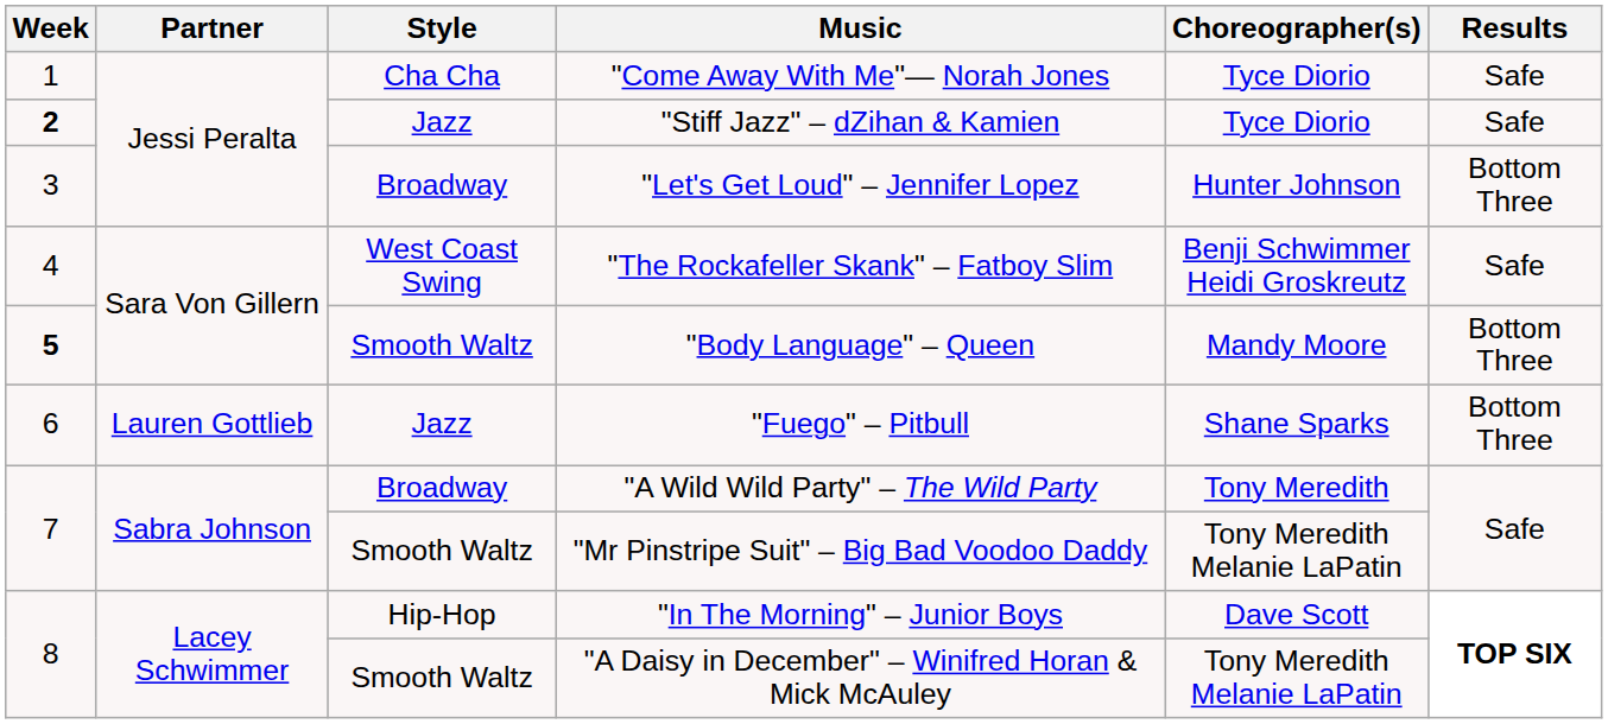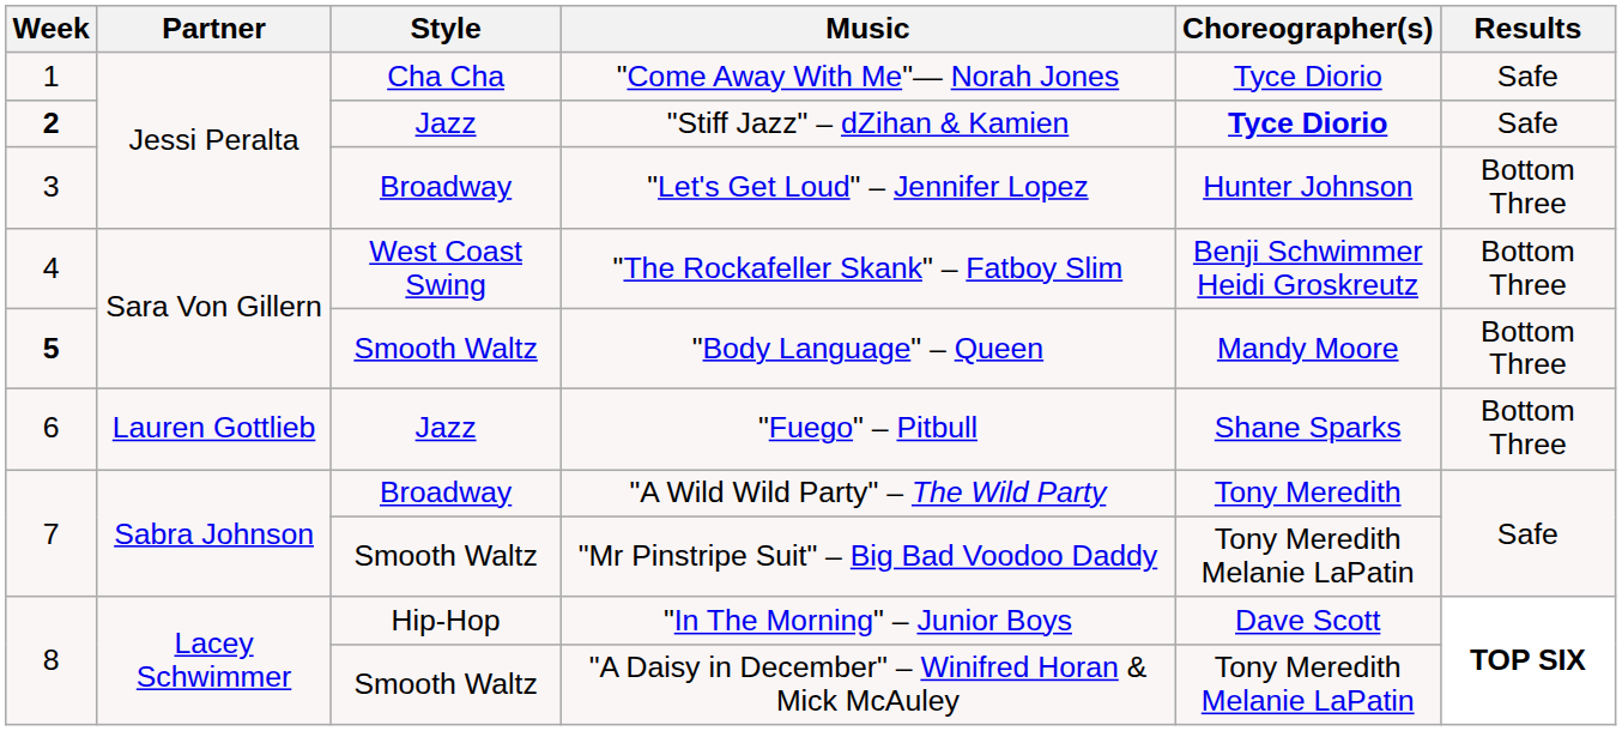 <table class="wikitable collapsible collapsed">
 <tr>
 <th>Week</th>
 <th>Partner</th>
 <th>Style</th>
 <th>Music</th>
 <th>Choreographer(s)</th>
 <th>Results</th>
 </tr>
 <tr style="text-align:center; background:#faf6f6;">
 <td>1</td>
 <td rowspan="3">Jessi Peralta</td>
 <td><a href='#'>Cha Cha</a></td>
 <td>"<a href='#'>Come Away With Me</a>"— <a href='#'>Norah Jones</a></td>
 <td><a href='#'>Tyce Diorio</a></td>
 <td>Safe</td>
 </tr>
 <tr style="text-align:center; background:#faf6f6;">
 <td><strong>2</strong></td>
 <td><a href='#'>Jazz</a></td>
 <td>"Stiff Jazz" – <a href='#'>dZihan & Kamien</a></td>
-<td><a href='#'>Tyce Diorio</a></td>
+<td><strong><a href='#'>Tyce Diorio</a></strong></td>
 <td>Safe</td>
 </tr>
 <tr style="text-align:center; background:#faf6f6;">
 <td>3</td>
 <td><a href='#'>Broadway</a></td>
 <td>"<a href='#'>Let's Get Loud</a>" – <a href='#'>Jennifer Lopez</a></td>
 <td><a href='#'>Hunter Johnson</a></td>
 <td>Bottom Three</td>
 </tr>
 <tr style="text-align:center; background:#faf6f6;">
 <td>4</td>
 <td rowspan="2">Sara Von Gillern</td>
 <td><a href='#'>West Coast Swing</a></td>
 <td>"<a href='#'>The Rockafeller Skank</a>" – <a href='#'>Fatboy Slim</a></td>
 <td><a href='#'>Benji Schwimmer</a><br><a href='#'>Heidi Groskreutz</a></td>
-<td>Safe</td>
+<td>Bottom Three</td>
 </tr>
 <tr style="text-align:center; background:#faf6f6;">
 <td><strong>5</strong></td>
 <td><a href='#'>Smooth Waltz</a></td>
 <td>"<a href='#'>Body Language</a>" – <a href='#'>Queen</a></td>
 <td><a href='#'>Mandy Moore</a></td>
 <td>Bottom Three</td>
 </tr>
 <tr style="text-align:center; background:#faf6f6;">
 <td>6</td>
 <td><a href='#'>Lauren Gottlieb</a></td>
 <td><a href='#'>Jazz</a></td>
 <td>"<a href='#'>Fuego</a>" – <a href='#'>Pitbull</a></td>
 <td><a href='#'>Shane Sparks</a></td>
 <td>Bottom Three</td>
 </tr>
 <tr style="text-align:center; background:#faf6f6;">
 <td rowspan="2">7</td>
 <td rowspan="2"><a href='#'>Sabra Johnson</a></td>
 <td><a href='#'>Broadway</a></td>
 <td>"A Wild Wild Party" – <em><a href='#'>The Wild Party</a></em></td>
 <td><a href='#'>Tony Meredith</a></td>
 <td rowspan="2">Safe</td>
 </tr>
 <tr style="text-align:center; background:#faf6f6;">
 <td>Smooth Waltz</td>
 <td>"Mr Pinstripe Suit" – <a href='#'>Big Bad Voodoo Daddy</a></td>
 <td>Tony Meredith<br>Melanie LaPatin</td>
 </tr>
 <tr style="text-align:center; background:#faf6f6;">
 <td rowspan="2">8</td>
 <td rowspan="2"><a href='#'>Lacey Schwimmer</a></td>
 <td>Hip-Hop</td>
 <td>"<a href='#'>In The Morning</a>" – <a href='#'>Junior Boys</a></td>
 <td><a href='#'>Dave Scott</a></td>
 <td style="background:white;" rowspan="2"><strong>TOP SIX</strong></td>
 </tr>
 <tr style="text-align:center; background:#faf6f6;">
 <td>Smooth Waltz</td>
 <td>"A Daisy in December" – <a href='#'>Winifred Horan</a> & Mick McAuley</td>
 <td>Tony Meredith<br><a href='#'>Melanie LaPatin</a></td>
 </tr>
 </table>
